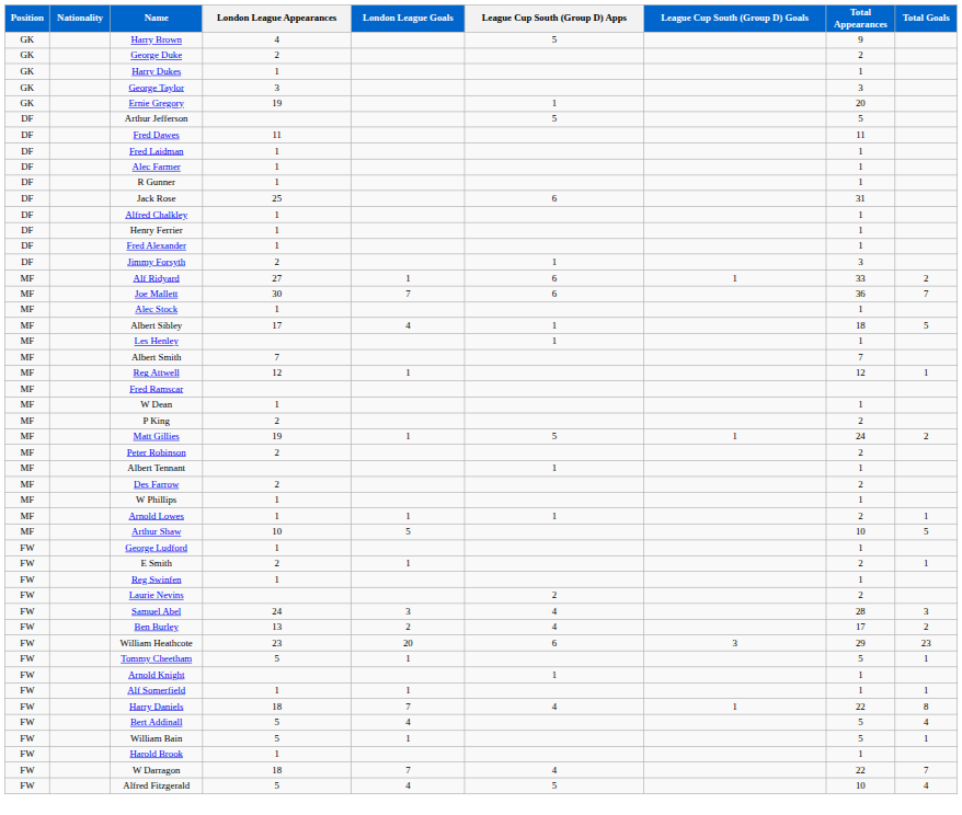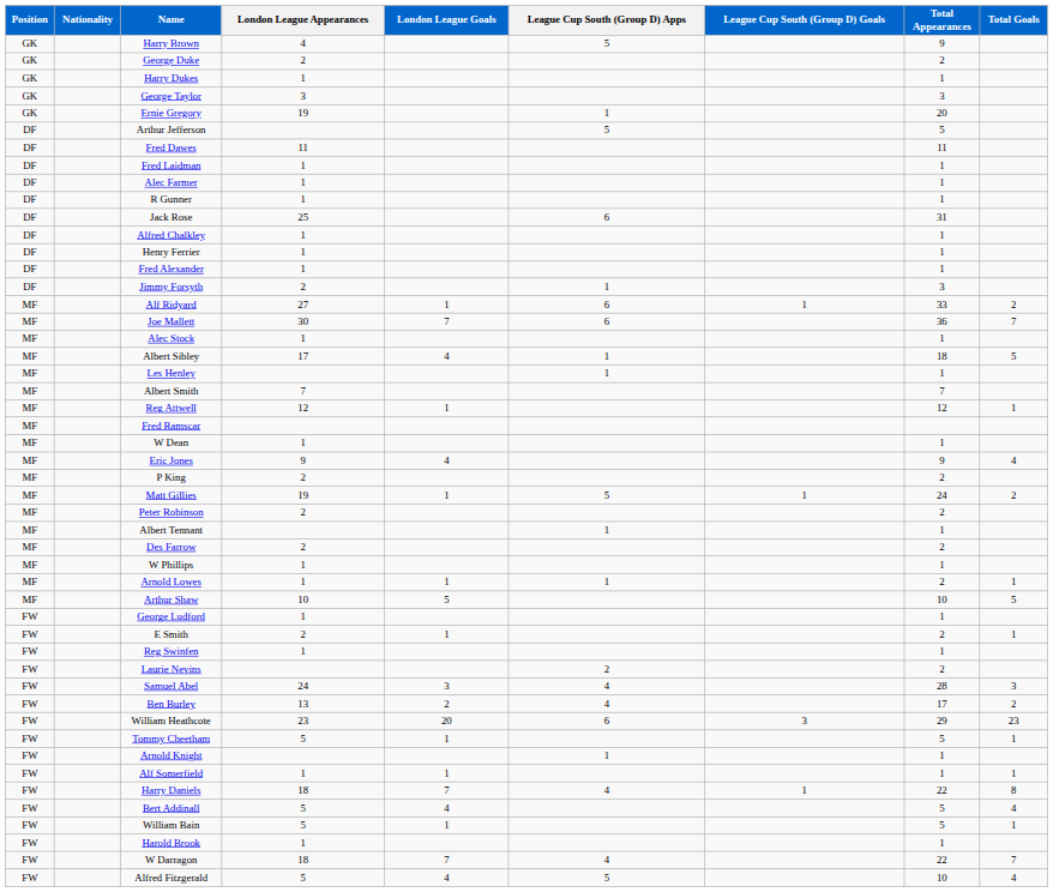 <table class="wikitable" style="text-align:center; font-size:90%; width:90%;">
 <tr>
 <th style="background:#0066CC; color:#FFFFFF; text-align:center;">Position</th>
 <th style="background:#0066CC; color:#FFFFFF; text-align:center;">Nationality</th>
 <th style="background:#0066CC; color:#FFFFFF; text-align:center;"><strong>Name</strong></th>
 <th>London League Appearances</th>
 <th style="background:#0066CC; color:#FFFFFF; text-align:center;">London League Goals</th>
 <th>League Cup South (Group D) Apps</th>
 <th style="background:#0066CC; color:#FFFFFF; text-align:center;">League Cup South (Group D) Goals</th>
 <th style="background:#0066CC; color:#FFFFFF; text-align:center;">Total<br>Appearances</th>
 <th style="background:#0066CC; color:#FFFFFF; text-align:center;">Total Goals</th>
 </tr>
 <tr>
 <td>GK</td>
 <td></td>
 <td><a href='#'>Harry Brown</a></td>
 <td>4</td>
 <td></td>
 <td>5</td>
 <td></td>
 <td>9</td>
 <td></td>
 </tr>
 <tr>
 <td>GK</td>
 <td></td>
 <td><a href='#'>George Duke</a></td>
 <td>2</td>
 <td></td>
 <td></td>
 <td></td>
 <td>2</td>
 <td></td>
 </tr>
 <tr>
 <td>GK</td>
 <td></td>
 <td><a href='#'>Harry Dukes</a></td>
 <td>1</td>
 <td></td>
 <td></td>
 <td></td>
 <td>1</td>
 <td></td>
 </tr>
 <tr>
 <td>GK</td>
 <td></td>
 <td><a href='#'>George Taylor</a></td>
 <td>3</td>
 <td></td>
 <td></td>
 <td></td>
 <td>3</td>
 <td></td>
 </tr>
 <tr>
 <td>GK</td>
 <td></td>
 <td><a href='#'>Ernie Gregory</a></td>
 <td>19</td>
 <td></td>
 <td>1</td>
 <td></td>
 <td>20</td>
 <td></td>
 </tr>
 <tr>
 <td>DF</td>
 <td></td>
 <td>Arthur Jefferson</td>
 <td></td>
 <td></td>
 <td>5</td>
 <td></td>
 <td>5</td>
 <td></td>
 </tr>
 <tr>
 <td>DF</td>
 <td></td>
 <td><a href='#'>Fred Dawes</a></td>
 <td>11</td>
 <td></td>
 <td></td>
 <td></td>
 <td>11</td>
 <td></td>
 </tr>
 <tr>
 <td>DF</td>
 <td></td>
 <td><a href='#'>Fred Laidman</a></td>
 <td>1</td>
 <td></td>
 <td></td>
 <td></td>
 <td>1</td>
 <td></td>
 </tr>
 <tr>
 <td>DF</td>
 <td></td>
 <td><a href='#'>Alec Farmer</a></td>
 <td>1</td>
 <td></td>
 <td></td>
 <td></td>
 <td>1</td>
 <td></td>
 </tr>
 <tr>
 <td>DF</td>
 <td></td>
 <td>R Gunner</td>
 <td>1</td>
 <td></td>
 <td></td>
 <td></td>
 <td>1</td>
 <td></td>
 </tr>
 <tr>
 <td>DF</td>
 <td></td>
 <td>Jack Rose</td>
 <td>25</td>
 <td></td>
 <td>6</td>
 <td></td>
 <td>31</td>
 <td></td>
 </tr>
 <tr>
 <td>DF</td>
 <td></td>
 <td><a href='#'>Alfred Chalkley</a></td>
 <td>1</td>
 <td></td>
 <td></td>
 <td></td>
 <td>1</td>
 <td></td>
 </tr>
 <tr>
 <td>DF</td>
 <td></td>
 <td>Henry Ferrier</td>
 <td>1</td>
 <td></td>
 <td></td>
 <td></td>
 <td>1</td>
 <td></td>
 </tr>
 <tr>
 <td>DF</td>
 <td></td>
 <td><a href='#'>Fred Alexander</a></td>
 <td>1</td>
 <td></td>
 <td></td>
 <td></td>
 <td>1</td>
 <td></td>
 </tr>
 <tr>
 <td>DF</td>
 <td></td>
 <td><a href='#'>Jimmy Forsyth</a></td>
 <td>2</td>
 <td></td>
 <td>1</td>
 <td></td>
 <td>3</td>
 <td></td>
 </tr>
 <tr>
 <td>MF</td>
 <td></td>
 <td><a href='#'>Alf Ridyard</a></td>
 <td>27</td>
 <td>1</td>
 <td>6</td>
 <td>1</td>
 <td>33</td>
 <td>2</td>
 </tr>
 <tr>
 <td>MF</td>
 <td></td>
 <td><a href='#'>Joe Mallett</a></td>
 <td>30</td>
 <td>7</td>
 <td>6</td>
 <td></td>
 <td>36</td>
 <td>7</td>
 </tr>
 <tr>
 <td>MF</td>
 <td></td>
 <td><a href='#'>Alec Stock</a></td>
 <td>1</td>
 <td></td>
 <td></td>
 <td></td>
 <td>1</td>
 <td></td>
 </tr>
 <tr>
 <td>MF</td>
 <td></td>
 <td>Albert Sibley</td>
 <td>17</td>
 <td>4</td>
 <td>1</td>
 <td></td>
 <td>18</td>
 <td>5</td>
 </tr>
 <tr>
 <td>MF</td>
 <td></td>
 <td><a href='#'>Les Henley</a></td>
 <td></td>
 <td></td>
 <td>1</td>
 <td></td>
 <td>1</td>
 <td></td>
 </tr>
 <tr>
 <td>MF</td>
 <td></td>
 <td>Albert Smith</td>
 <td>7</td>
 <td></td>
 <td></td>
 <td></td>
 <td>7</td>
 <td></td>
 </tr>
 <tr>
 <td>MF</td>
 <td></td>
 <td><a href='#'>Reg Attwell</a></td>
 <td>12</td>
 <td>1</td>
 <td></td>
 <td></td>
 <td>12</td>
 <td>1</td>
 </tr>
 <tr>
 <td>MF</td>
 <td></td>
 <td><a href='#'>Fred Ramscar</a></td>
 <td></td>
 <td></td>
 <td></td>
 <td></td>
 <td></td>
 <td></td>
 </tr>
 <tr>
 <td>MF</td>
 <td></td>
 <td>W Dean</td>
 <td>1</td>
 <td></td>
 <td></td>
 <td></td>
 <td>1</td>
 <td></td>
 </tr>
 <tr>
 <td>MF</td>
 <td></td>
+<td><a href='#'>Eric Jones</a></td>
+<td>9</td>
+<td>4</td>
+<td></td>
+<td></td>
+<td>9</td>
+<td>4</td>
+</tr>
+<tr>
+<td>MF</td>
+<td></td>
 <td>P King</td>
 <td>2</td>
 <td></td>
 <td></td>
 <td></td>
 <td>2</td>
 <td></td>
 </tr>
 <tr>
 <td>MF</td>
 <td></td>
 <td><a href='#'>Matt Gillies</a></td>
 <td>19</td>
 <td>1</td>
 <td>5</td>
 <td>1</td>
 <td>24</td>
 <td>2</td>
 </tr>
 <tr>
 <td>MF</td>
 <td></td>
 <td><a href='#'>Peter Robinson</a></td>
 <td>2</td>
 <td></td>
 <td></td>
 <td></td>
 <td>2</td>
 <td></td>
 </tr>
 <tr>
 <td>MF</td>
 <td></td>
 <td>Albert Tennant</td>
 <td></td>
 <td></td>
 <td>1</td>
 <td></td>
 <td>1</td>
 <td></td>
 </tr>
 <tr>
 <td>MF</td>
 <td></td>
 <td><a href='#'>Des Farrow</a></td>
 <td>2</td>
 <td></td>
 <td></td>
 <td></td>
 <td>2</td>
 <td></td>
 </tr>
 <tr>
 <td>MF</td>
 <td></td>
 <td>W Phillips</td>
 <td>1</td>
 <td></td>
 <td></td>
 <td></td>
 <td>1</td>
 <td></td>
 </tr>
 <tr>
 <td>MF</td>
 <td></td>
 <td><a href='#'>Arnold Lowes</a></td>
 <td>1</td>
 <td>1</td>
 <td>1</td>
 <td></td>
 <td>2</td>
 <td>1</td>
 </tr>
 <tr>
 <td>MF</td>
 <td></td>
 <td><a href='#'>Arthur Shaw</a></td>
 <td>10</td>
 <td>5</td>
 <td></td>
 <td></td>
 <td>10</td>
 <td>5</td>
 </tr>
 <tr>
 <td>FW</td>
 <td></td>
 <td><a href='#'>George Ludford</a></td>
 <td>1</td>
 <td></td>
 <td></td>
 <td></td>
 <td>1</td>
 <td></td>
 </tr>
 <tr>
 <td>FW</td>
 <td></td>
 <td>E Smith</td>
 <td>2</td>
 <td>1</td>
 <td></td>
 <td></td>
 <td>2</td>
 <td>1</td>
 </tr>
 <tr>
 <td>FW</td>
 <td></td>
 <td><a href='#'>Reg Swinfen</a></td>
 <td>1</td>
 <td></td>
 <td></td>
 <td></td>
 <td>1</td>
 <td></td>
 </tr>
 <tr>
 <td>FW</td>
 <td></td>
 <td><a href='#'>Laurie Nevins</a></td>
 <td></td>
 <td></td>
 <td>2</td>
 <td></td>
 <td>2</td>
 <td></td>
 </tr>
 <tr>
 <td>FW</td>
 <td></td>
 <td><a href='#'>Samuel Abel</a></td>
 <td>24</td>
 <td>3</td>
 <td>4</td>
 <td></td>
 <td>28</td>
 <td>3</td>
 </tr>
 <tr>
 <td>FW</td>
 <td></td>
 <td><a href='#'>Ben Burley</a></td>
 <td>13</td>
 <td>2</td>
 <td>4</td>
 <td></td>
 <td>17</td>
 <td>2</td>
 </tr>
 <tr>
 <td>FW</td>
 <td></td>
 <td>William Heathcote</td>
 <td>23</td>
 <td>20</td>
 <td>6</td>
 <td>3</td>
 <td>29</td>
 <td>23</td>
 </tr>
 <tr>
 <td>FW</td>
 <td></td>
 <td><a href='#'>Tommy Cheetham</a></td>
 <td>5</td>
 <td>1</td>
 <td></td>
 <td></td>
 <td>5</td>
 <td>1</td>
 </tr>
 <tr>
 <td>FW</td>
 <td></td>
 <td><a href='#'>Arnold Knight</a></td>
 <td></td>
 <td></td>
 <td>1</td>
 <td></td>
 <td>1</td>
 <td></td>
 </tr>
 <tr>
 <td>FW</td>
 <td></td>
 <td><a href='#'>Alf Somerfield</a></td>
 <td>1</td>
 <td>1</td>
 <td></td>
 <td></td>
 <td>1</td>
 <td>1</td>
 </tr>
 <tr>
 <td>FW</td>
 <td></td>
 <td><a href='#'>Harry Daniels</a></td>
 <td>18</td>
 <td>7</td>
 <td>4</td>
 <td>1</td>
 <td>22</td>
 <td>8</td>
 </tr>
 <tr>
 <td>FW</td>
 <td></td>
 <td><a href='#'>Bert Addinall</a></td>
 <td>5</td>
 <td>4</td>
 <td></td>
 <td></td>
 <td>5</td>
 <td>4</td>
 </tr>
 <tr>
 <td>FW</td>
 <td></td>
 <td>William Bain</td>
 <td>5</td>
 <td>1</td>
 <td></td>
 <td></td>
 <td>5</td>
 <td>1</td>
 </tr>
 <tr>
 <td>FW</td>
 <td></td>
 <td><a href='#'>Harold Brook</a></td>
 <td>1</td>
 <td></td>
 <td></td>
 <td></td>
 <td>1</td>
 <td></td>
 </tr>
 <tr>
 <td>FW</td>
 <td></td>
 <td>W Darragon</td>
 <td>18</td>
 <td>7</td>
 <td>4</td>
 <td></td>
 <td>22</td>
 <td>7</td>
 </tr>
 <tr>
 <td>FW</td>
 <td></td>
 <td>Alfred Fitzgerald</td>
 <td>5</td>
 <td>4</td>
 <td>5</td>
 <td></td>
 <td>10</td>
 <td>4</td>
 </tr>
 </table>
